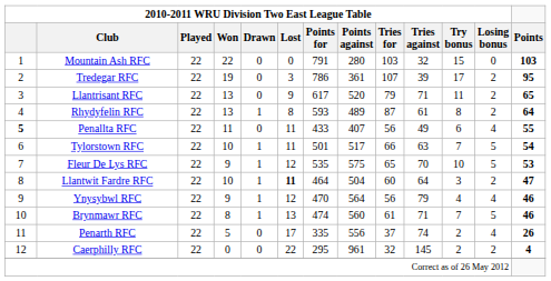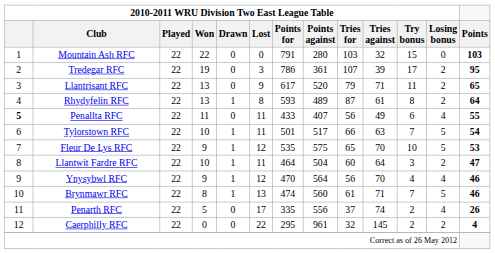 <table class="wikitable" style="float:left; margin-right:15px; text-align: center;">
 <tr>
 <td colspan="12" bgcolor="#FFFFFF" cellpadding="0" cellspacing="0"><strong>2010-2011 WRU Division Two East League Table</strong></td>
 </tr>
 <tr>
 <th bgcolor="#efefef" width="40"></th>
 <th bgcolor="#efefef" width="200">Club</th>
 <th bgcolor="#efefef" width="20">Played</th>
 <th bgcolor="#efefef" width="20">Won</th>
 <th bgcolor="#efefef" width="20">Drawn</th>
 <th bgcolor="#efefef" width="20">Lost</th>
 <th bgcolor="#efefef" width="20">Points for</th>
 <th bgcolor="#efefef" width="20">Points against</th>
 <th bgcolor="#efefef" width="20">Tries for</th>
 <th bgcolor="#efefef" width="20">Tries against</th>
 <th bgcolor="#efefef" width="20">Try bonus</th>
 <th bgcolor="#efefef" width="20">Losing bonus</th>
 <th bgcolor="#efefef" width="20">Points</th>
 </tr>
 <tr bgcolor=#ffffff align=center>
 <td>1</td>
 <td><a href='#'>Mountain Ash RFC</a></td>
 <td>22</td>
 <td>22</td>
 <td>0</td>
 <td>0</td>
 <td>791</td>
 <td>280</td>
 <td>103</td>
 <td>32</td>
 <td>15</td>
 <td>0</td>
 <td><strong> 103 </strong></td>
 </tr>
 <tr bgcolor=#ffffff align=center>
 <td>2</td>
 <td><a href='#'>Tredegar RFC</a></td>
 <td>22</td>
 <td>19</td>
 <td>0</td>
 <td>3</td>
 <td>786</td>
 <td>361</td>
 <td>107</td>
 <td>39</td>
 <td>17</td>
 <td>2</td>
 <td><strong> 95 </strong></td>
 </tr>
 <tr bgcolor=#ffffff align=center>
 <td>3</td>
 <td><a href='#'>Llantrisant RFC</a></td>
 <td>22</td>
 <td>13</td>
 <td>0</td>
 <td>9</td>
 <td>617</td>
 <td>520</td>
 <td>79</td>
 <td>71</td>
 <td>11</td>
 <td>2</td>
 <td><strong> 65 </strong></td>
 </tr>
 <tr bgcolor=#ffffff align=center>
 <td>4</td>
 <td><a href='#'>Rhydyfelin RFC</a></td>
 <td>22</td>
 <td>13</td>
 <td>1</td>
 <td>8</td>
 <td>593</td>
 <td>489</td>
 <td>87</td>
 <td>61</td>
 <td>8</td>
 <td>2</td>
 <td><strong> 64 </strong></td>
 </tr>
 <tr bgcolor=#ffffff align=center>
 <td><strong>5</strong></td>
 <td><a href='#'>Penallta RFC</a></td>
 <td>22</td>
 <td>11</td>
 <td>0</td>
 <td>11</td>
 <td>433</td>
 <td>407</td>
 <td>56</td>
 <td>49</td>
 <td>6</td>
 <td>4</td>
 <td><strong> 55 </strong></td>
 </tr>
 <tr bgcolor=#ffffff align=center>
 <td>6</td>
 <td><a href='#'>Tylorstown RFC</a></td>
 <td>22</td>
 <td>10</td>
 <td>1</td>
 <td>11</td>
 <td>501</td>
 <td>517</td>
 <td>66</td>
 <td>63</td>
 <td>7</td>
 <td>5</td>
 <td><strong> 54 </strong></td>
 </tr>
 <tr bgcolor=#ffffff align=center>
 <td>7</td>
 <td><a href='#'>Fleur De Lys RFC</a></td>
 <td>22</td>
 <td>9</td>
 <td>1</td>
 <td>12</td>
 <td>535</td>
 <td>575</td>
 <td>65</td>
 <td>70</td>
 <td>10</td>
 <td>5</td>
 <td><strong> 53 </strong></td>
 </tr>
 <tr bgcolor=#ffffff align=center>
 <td>8</td>
 <td><a href='#'>Llantwit Fardre RFC</a></td>
 <td>22</td>
 <td>10</td>
 <td>1</td>
-<td><strong>11</strong></td>
+<td>11</td>
 <td>464</td>
 <td>504</td>
 <td>60</td>
 <td>64</td>
 <td>3</td>
 <td>2</td>
 <td><strong> 47 </strong></td>
 </tr>
 <tr bgcolor=#ffffff align=center>
 <td>9</td>
 <td><a href='#'>Ynysybwl RFC</a></td>
 <td>22</td>
 <td>9</td>
 <td>1</td>
 <td>12</td>
 <td>470</td>
 <td>564</td>
 <td>56</td>
-<td>79</td>
+<td>70</td>
 <td>4</td>
 <td>4</td>
 <td><strong> 46 </strong></td>
 </tr>
 <tr bgcolor=#ffffff align=center>
 <td>10</td>
 <td><a href='#'>Brynmawr RFC</a></td>
 <td>22</td>
 <td>8</td>
 <td>1</td>
 <td>13</td>
 <td>474</td>
 <td>560</td>
 <td>61</td>
 <td>71</td>
 <td>7</td>
 <td>5</td>
 <td><strong> 46 </strong></td>
 </tr>
 <tr bgcolor=#ffffff align=center>
 <td>11</td>
 <td><a href='#'>Penarth RFC</a></td>
 <td>22</td>
 <td>5</td>
 <td>0</td>
 <td>17</td>
 <td>335</td>
 <td>556</td>
 <td>37</td>
 <td>74</td>
 <td>2</td>
 <td>4</td>
 <td><strong> 26 </strong></td>
 </tr>
 <tr bgcolor=#ffffff align=center>
 <td>12</td>
 <td><a href='#'>Caerphilly RFC</a></td>
 <td>22</td>
 <td>0</td>
 <td>0</td>
 <td>22</td>
 <td>295</td>
 <td>961</td>
 <td>32</td>
 <td>145</td>
 <td>2</td>
 <td>2</td>
 <td><strong> 4 </strong></td>
 </tr>
 <tr bgcolor=#ffffff align=center>
 </tr>
 <tr>
 <td colspan="12" align="right" bgcolor="#FFFFFF" cellpadding="0" cellspacing="0"><small>Correct as of 26 May 2012</small></td>
 <td></td>
 </tr>
 </table>
